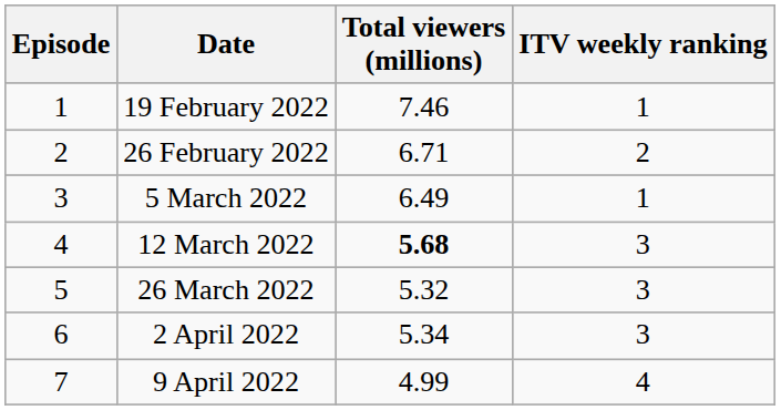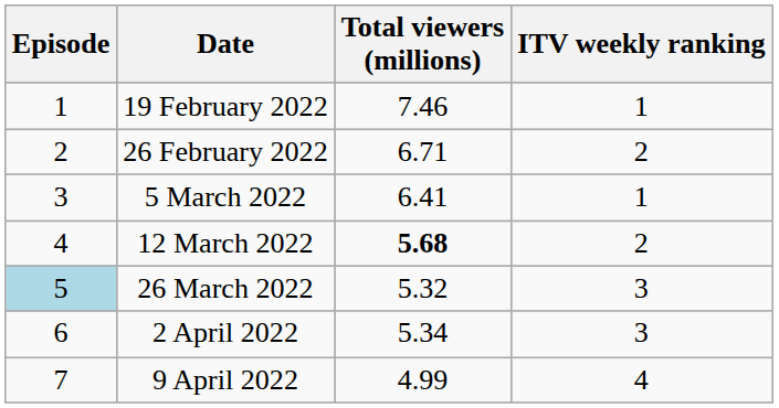 <table class="wikitable" style="text-align: center;">
 <tr>
 <th>Episode</th>
 <th>Date</th>
 <th>Total viewers <br> (millions)</th>
 <th>ITV weekly ranking</th>
 </tr>
 <tr>
 <td>1</td>
 <td>19 February 2022</td>
 <td>7.46</td>
 <td>1</td>
 </tr>
 <tr>
 <td>2</td>
 <td>26 February 2022</td>
 <td>6.71</td>
 <td>2</td>
 </tr>
 <tr>
 <td>3</td>
 <td>5 March 2022</td>
-<td>6.49</td>
+<td>6.41</td>
 <td>1</td>
 </tr>
 <tr>
 <td>4</td>
 <td>12 March 2022</td>
 <td><strong>5.68</strong></td>
-<td>3</td>
+<td>2</td>
 </tr>
 <tr>
-<td>5</td>
+<td style="background: lightblue;">5</td>
 <td>26 March 2022</td>
 <td>5.32</td>
 <td>3</td>
 </tr>
 <tr>
 <td>6</td>
 <td>2 April 2022</td>
 <td>5.34</td>
 <td>3</td>
 </tr>
 <tr>
 <td>7</td>
 <td>9 April 2022</td>
 <td rowspan=2>4.99</td>
 <td>4</td>
 </tr>
 </table>
